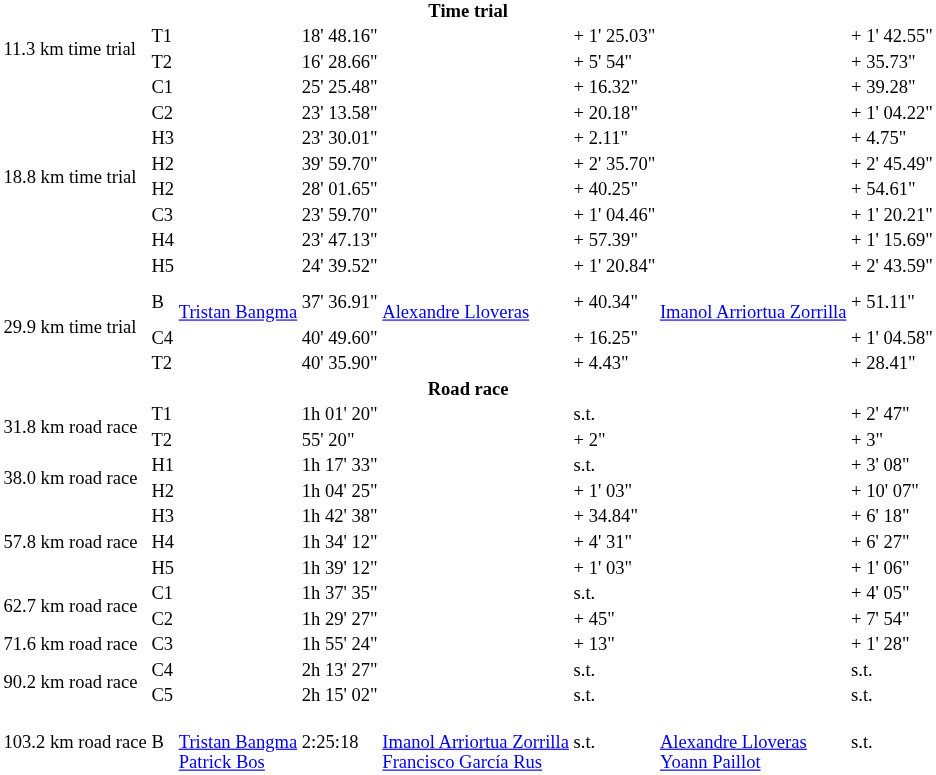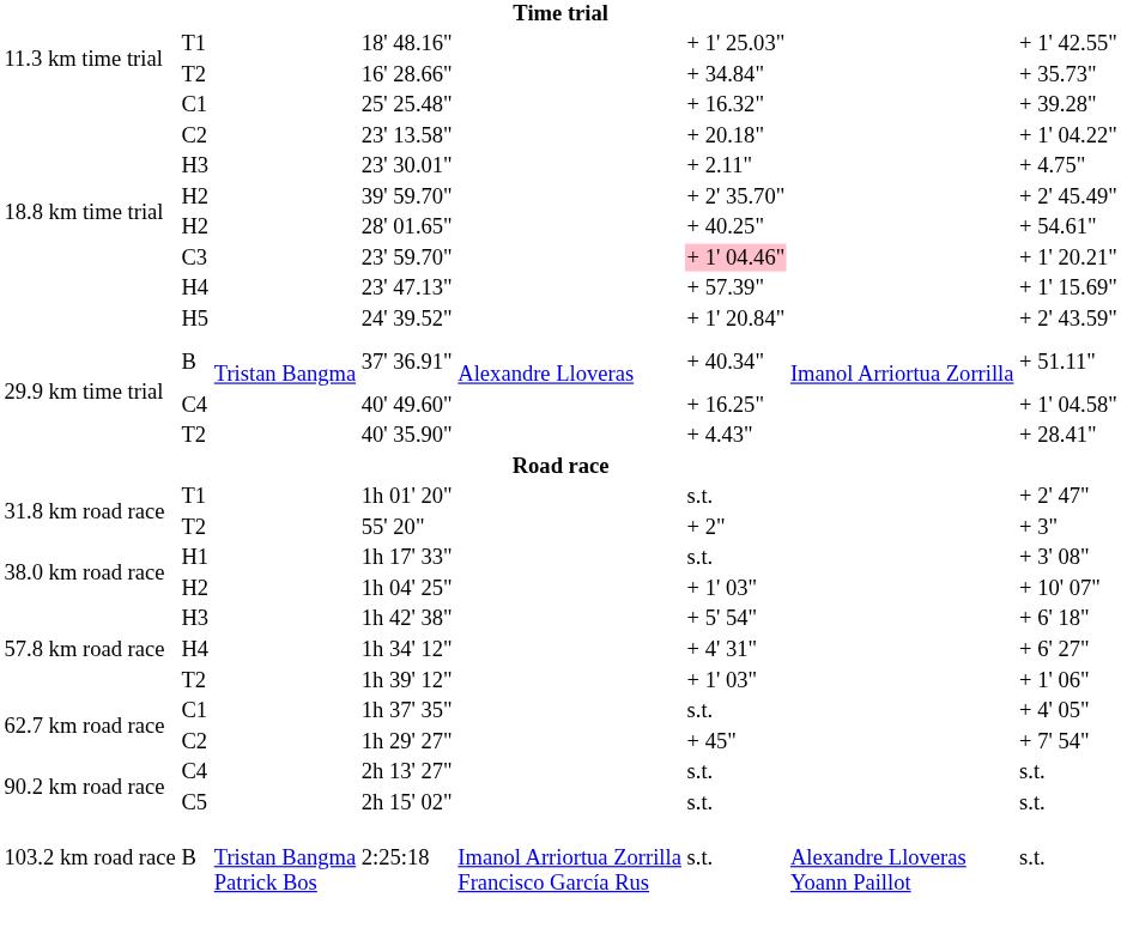 <table>
 <tr>
 <th colspan=8>Time trial</th>
 </tr>
 <tr>
 <td rowspan=2>11.3 km time trial</td>
 <td>T1</td>
 <td></td>
 <td>18' 48.16"</td>
 <td></td>
 <td>+ 1' 25.03"</td>
 <td></td>
 <td>+ 1' 42.55"</td>
 </tr>
 <tr>
 <td>T2</td>
 <td></td>
 <td>16' 28.66"</td>
 <td></td>
-<td>+ 5' 54"</td>
+<td>+ 34.84"</td>
 <td></td>
 <td>+ 35.73"</td>
 </tr>
 <tr>
 <td rowspan=8>18.8 km time trial</td>
 <td>C1</td>
 <td></td>
 <td>25' 25.48"</td>
 <td></td>
 <td>+ 16.32"</td>
 <td></td>
 <td>+ 39.28"</td>
 </tr>
 <tr>
 <td>C2</td>
 <td></td>
 <td>23' 13.58"</td>
 <td></td>
 <td>+ 20.18"</td>
 <td></td>
 <td>+ 1' 04.22"</td>
 </tr>
 <tr>
 <td>H3</td>
 <td></td>
 <td>23' 30.01"</td>
 <td></td>
 <td>+ 2.11"</td>
 <td></td>
 <td>+ 4.75"</td>
 </tr>
 <tr>
 <td>H2</td>
 <td></td>
 <td>39' 59.70"</td>
 <td></td>
 <td>+ 2' 35.70"</td>
 <td></td>
 <td>+ 2' 45.49"</td>
 </tr>
 <tr>
 <td>H2</td>
 <td></td>
 <td>28' 01.65"</td>
 <td></td>
 <td>+ 40.25"</td>
 <td></td>
 <td>+ 54.61"</td>
 </tr>
 <tr>
 <td>C3</td>
 <td></td>
 <td>23' 59.70"</td>
 <td></td>
-<td>+ 1' 04.46"</td>
+<td style="background: pink;">+ 1' 04.46"</td>
 <td></td>
 <td>+ 1' 20.21"</td>
 </tr>
 <tr>
 <td>H4</td>
 <td></td>
 <td>23' 47.13"</td>
 <td></td>
 <td>+ 57.39"</td>
 <td></td>
 <td>+ 1' 15.69"</td>
 </tr>
 <tr>
 <td>H5</td>
 <td></td>
 <td>24' 39.52"</td>
 <td></td>
 <td>+ 1' 20.84"</td>
 <td></td>
 <td>+ 2' 43.59"</td>
 </tr>
 <tr>
 <td rowspan=3>29.9 km time trial</td>
 <td>B</td>
 <td><br><a href='#'>Tristan Bangma</a><br></td>
 <td>37' 36.91"</td>
 <td><br><a href='#'>Alexandre Lloveras</a><br></td>
 <td>+ 40.34"</td>
 <td><br><a href='#'>Imanol Arriortua Zorrilla</a><br></td>
 <td>+ 51.11"</td>
 </tr>
 <tr>
 <td>C4</td>
 <td></td>
 <td>40' 49.60"</td>
 <td></td>
 <td>+ 16.25"</td>
 <td></td>
 <td>+ 1' 04.58"</td>
 </tr>
 <tr>
 <td>T2</td>
 <td></td>
 <td>40' 35.90"</td>
 <td></td>
 <td>+ 4.43"</td>
 <td></td>
 <td>+ 28.41"</td>
 </tr>
 <tr>
 <th colspan=8>Road race</th>
 </tr>
 <tr>
 <td rowspan=2>31.8 km road race</td>
 <td>T1</td>
 <td></td>
 <td>1h 01' 20"</td>
 <td></td>
 <td>s.t.</td>
 <td></td>
 <td>+ 2' 47"</td>
 </tr>
 <tr>
 <td>T2</td>
 <td></td>
 <td>55' 20"</td>
 <td></td>
 <td>+ 2"</td>
 <td></td>
 <td>+ 3"</td>
 </tr>
 <tr>
 <td rowspan=2>38.0 km road race</td>
 <td>H1</td>
 <td></td>
 <td>1h 17' 33"</td>
 <td></td>
 <td>s.t.</td>
 <td></td>
 <td>+ 3' 08"</td>
 </tr>
 <tr>
 <td>H2</td>
 <td></td>
 <td>1h 04' 25"</td>
 <td></td>
 <td>+ 1' 03"</td>
 <td></td>
 <td>+ 10' 07"</td>
 </tr>
 <tr>
 <td rowspan=3>57.8 km road race</td>
 <td>H3</td>
 <td></td>
 <td>1h 42' 38"</td>
 <td></td>
-<td>+ 34.84"</td>
+<td>+ 5' 54"</td>
 <td></td>
 <td>+ 6' 18"</td>
 </tr>
 <tr>
 <td>H4</td>
 <td></td>
 <td>1h 34' 12"</td>
 <td></td>
 <td>+ 4' 31"</td>
 <td></td>
 <td>+ 6' 27"</td>
 </tr>
 <tr>
-<td>H5</td>
+<td>T2</td>
 <td></td>
 <td>1h 39' 12"</td>
 <td></td>
 <td>+ 1' 03"</td>
 <td></td>
 <td>+ 1' 06"</td>
 </tr>
 <tr>
 <td rowspan=2>62.7 km road race</td>
 <td>C1</td>
 <td></td>
 <td>1h 37' 35"</td>
 <td></td>
 <td>s.t.</td>
 <td></td>
 <td>+ 4' 05"</td>
 </tr>
 <tr>
 <td>C2</td>
 <td></td>
 <td>1h 29' 27"</td>
 <td></td>
 <td>+ 45"</td>
 <td></td>
 <td>+ 7' 54"</td>
-</tr>
-<tr>
-<td>71.6 km road race</td>
-<td>C3</td>
-<td></td>
-<td>1h 55' 24"</td>
-<td></td>
-<td>+ 13"</td>
-<td></td>
-<td>+ 1' 28"</td>
 </tr>
 <tr>
 <td rowspan=2>90.2 km road race</td>
 <td>C4</td>
 <td></td>
 <td>2h 13' 27"</td>
 <td></td>
 <td>s.t.</td>
 <td></td>
 <td>s.t.</td>
 </tr>
 <tr>
 <td>C5</td>
 <td></td>
 <td>2h 15' 02"</td>
 <td></td>
 <td>s.t.</td>
 <td></td>
 <td>s.t.</td>
 </tr>
 <tr>
 <td>103.2 km road race</td>
 <td>B</td>
 <td><br><a href='#'>Tristan Bangma</a><br><a href='#'>Patrick Bos</a></td>
 <td>2:25:18</td>
 <td><br><a href='#'>Imanol Arriortua Zorrilla</a><br><a href='#'>Francisco García Rus</a></td>
 <td>s.t.</td>
 <td><br><a href='#'>Alexandre Lloveras</a><br><a href='#'>Yoann Paillot</a></td>
 <td>s.t.</td>
 </tr>
 </table>
